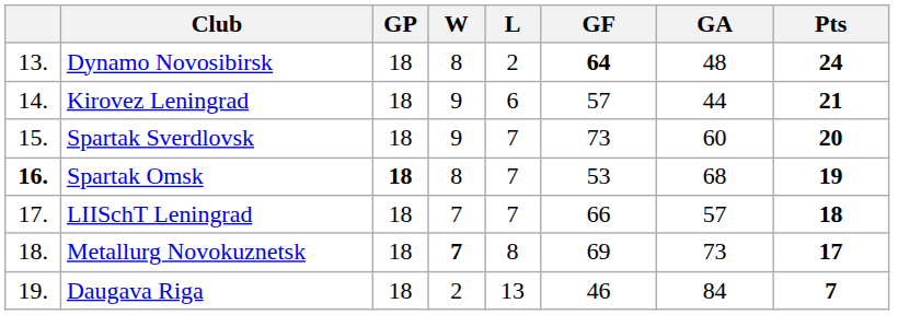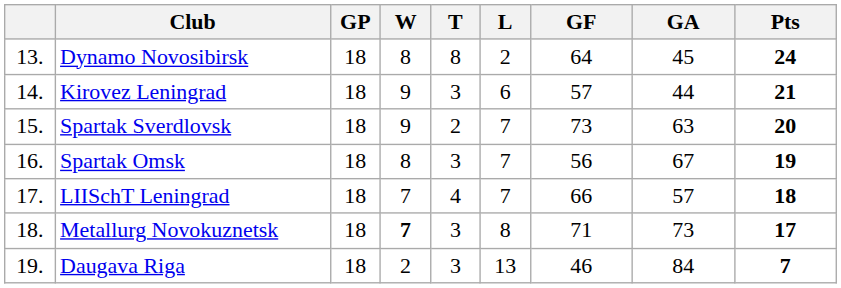 <table class="wikitable">
 <tr>
 <th width="30"></th>
 <th width="200">Club</th>
 <th width="30">GP</th>
 <th width="30">W</th>
+<th width="30">T</th>
 <th width="30">L</th>
 <th width="70">GF</th>
 <th width="70">GA</th>
 <th width="70">Pts</th>
 </tr>
 <tr bgcolor="#FFFFFF" align="center">
 <td>13.</td>
 <td align="left"><a href='#'>Dynamo Novosibirsk</a></td>
 <td>18</td>
 <td>8</td>
+<td>8</td>
 <td>2</td>
-<td><strong>64</strong></td>
-<td>48</td>
+<td>64</td>
+<td>45</td>
 <td><strong>24</strong></td>
 </tr>
 <tr bgcolor="#FFFFFF" align="center">
 <td>14.</td>
 <td align="left"><a href='#'>Kirovez Leningrad</a></td>
 <td>18</td>
 <td>9</td>
+<td>3</td>
 <td>6</td>
 <td>57</td>
 <td>44</td>
 <td><strong>21</strong></td>
 </tr>
 <tr bgcolor="#FFFFFF" align="center">
 <td>15.</td>
 <td align="left"><a href='#'>Spartak Sverdlovsk</a></td>
 <td>18</td>
 <td>9</td>
+<td>2</td>
 <td>7</td>
 <td>73</td>
-<td>60</td>
+<td>63</td>
 <td><strong>20</strong></td>
 </tr>
 <tr bgcolor="#FFFFFF" align="center">
-<td><strong>16.</strong></td>
+<td>16.</td>
 <td align="left"><a href='#'>Spartak Omsk</a></td>
-<td><strong>18</strong></td>
+<td>18</td>
 <td>8</td>
+<td>3</td>
 <td>7</td>
-<td>53</td>
-<td>68</td>
+<td>56</td>
+<td>67</td>
 <td><strong>19</strong></td>
 </tr>
 <tr bgcolor="#FFFFFF" align="center">
 <td>17.</td>
 <td align="left"><a href='#'>LIISchT Leningrad</a></td>
 <td>18</td>
 <td>7</td>
+<td>4</td>
 <td>7</td>
 <td>66</td>
 <td>57</td>
 <td><strong>18</strong></td>
 </tr>
 <tr bgcolor="#FFFFFF" align="center">
 <td>18.</td>
 <td align="left"><a href='#'>Metallurg Novokuznetsk</a></td>
 <td>18</td>
 <td><strong>7</strong></td>
+<td>3</td>
 <td>8</td>
-<td>69</td>
+<td>71</td>
 <td>73</td>
 <td><strong>17</strong></td>
 </tr>
 <tr bgcolor="#FFFFFF" align="center">
 <td>19.</td>
 <td align="left"><a href='#'>Daugava Riga</a></td>
 <td>18</td>
 <td>2</td>
+<td>3</td>
 <td>13</td>
 <td>46</td>
 <td>84</td>
 <td><strong>7</strong></td>
 </tr>
 </table>
